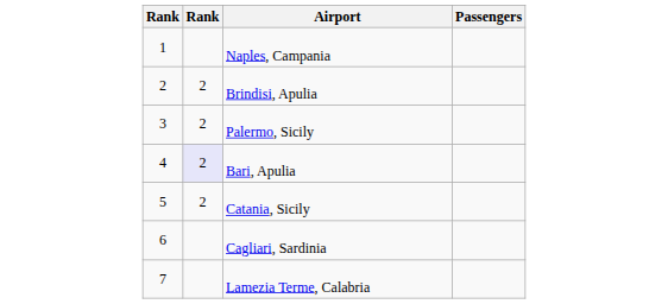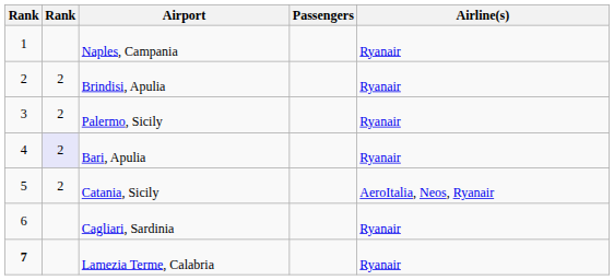 <table class="wikitable sortable" style="margin:auto;">
 <tr>
 <th style="width:25px;">Rank</th>
 <th style="width:25px;">Rank<br></th>
 <th style="width:250px;">Airport</th>
 <th style="width:50px;">Passengers</th>
+<th style="width:300px;">Airline(s)</th>
 </tr>
 <tr>
 <td style="text-align:center;">1</td>
 <td style="text-align:center;"></td>
 <td><br> <a href='#'>Naples</a>, Campania</td>
 <td style="text-align:center;"> </td>
+<td><br><a href='#'>Ryanair</a></td>
 </tr>
 <tr>
 <td style="text-align:center;">2</td>
 <td style="text-align:center;"> 2</td>
 <td><br> <a href='#'>Brindisi</a>, Apulia</td>
 <td style="text-align:center;"> </td>
+<td><br><a href='#'>Ryanair</a></td>
 </tr>
 <tr>
 <td style="text-align:center;">3</td>
 <td style="text-align:center;"> 2</td>
 <td><br> <a href='#'>Palermo</a>, Sicily</td>
 <td style="text-align:center;"> </td>
+<td><br><a href='#'>Ryanair</a></td>
 </tr>
 <tr>
 <td style="text-align:center;">4</td>
 <td style="background: lavender; text-align:center;"> 2</td>
 <td><br> <a href='#'>Bari</a>, Apulia</td>
 <td style="text-align:center;"> </td>
+<td><br><a href='#'>Ryanair</a></td>
 </tr>
 <tr>
 <td style="text-align:center;">5</td>
 <td style="text-align:center;"> 2</td>
 <td><br> <a href='#'>Catania</a>, Sicily</td>
 <td style="text-align:center;"> </td>
+<td><br><a href='#'>AeroItalia</a>, <a href='#'>Neos</a>, <a href='#'>Ryanair</a></td>
 </tr>
 <tr>
 <td style="text-align:center;">6</td>
 <td style="text-align:center;"></td>
 <td><br> <a href='#'>Cagliari</a>, Sardinia</td>
 <td style="text-align:center;"> </td>
+<td><br><a href='#'>Ryanair</a></td>
 </tr>
 <tr>
-<td style="text-align:center;">7</td>
+<td style="text-align:center;"><strong>7</strong></td>
 <td style="text-align:center;"></td>
 <td><br> <a href='#'>Lamezia Terme</a>, Calabria</td>
 <td style="text-align:center;"> </td>
+<td><br><a href='#'>Ryanair</a></td>
 </tr>
 </table>
